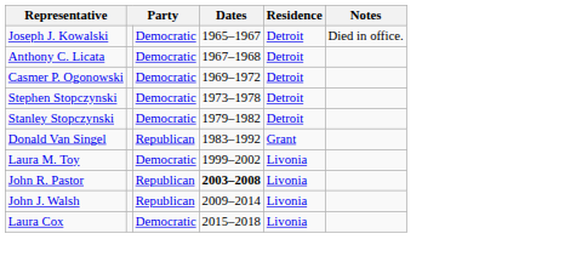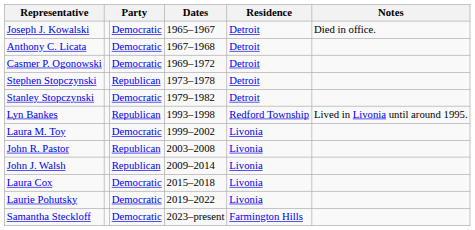 <table class=wikitable>
 <tr valign=bottom>
 <th>Representative</th>
 <th colspan="2">Party</th>
 <th>Dates</th>
 <th>Residence</th>
 <th>Notes</th>
 </tr>
 <tr>
 <td><a href='#'>Joseph J. Kowalski</a></td>
 <td bgcolor=></td>
 <td><a href='#'>Democratic</a></td>
 <td>1965–1967</td>
 <td><a href='#'>Detroit</a></td>
 <td>Died in office.</td>
 </tr>
 <tr>
 <td><a href='#'>Anthony C. Licata</a></td>
 <td bgcolor=></td>
 <td><a href='#'>Democratic</a></td>
 <td>1967–1968</td>
 <td><a href='#'>Detroit</a></td>
 <td></td>
 </tr>
 <tr>
 <td><a href='#'>Casmer P. Ogonowski</a></td>
 <td bgcolor=></td>
 <td><a href='#'>Democratic</a></td>
 <td>1969–1972</td>
 <td><a href='#'>Detroit</a></td>
 <td></td>
 </tr>
 <tr>
 <td><a href='#'>Stephen Stopczynski</a></td>
 <td bgcolor=></td>
-<td><a href='#'>Democratic</a></td>
+<td><a href='#'>Republican</a></td>
 <td>1973–1978</td>
 <td><a href='#'>Detroit</a></td>
 <td></td>
 </tr>
 <tr>
 <td><a href='#'>Stanley Stopczynski</a></td>
 <td bgcolor=></td>
 <td><a href='#'>Democratic</a></td>
 <td>1979–1982</td>
 <td><a href='#'>Detroit</a></td>
 <td></td>
 </tr>
 <tr>
-<td><a href='#'>Donald Van Singel</a></td>
+<td><a href='#'>Lyn Bankes</a></td>
 <td bgcolor=></td>
 <td><a href='#'>Republican</a></td>
-<td>1983–1992</td>
-<td><a href='#'>Grant</a></td>
-<td></td>
+<td>1993–1998</td>
+<td><a href='#'>Redford Township</a></td>
+<td>Lived in <a href='#'>Livonia</a> until around 1995.</td>
 </tr>
 <tr>
 <td><a href='#'>Laura M. Toy</a></td>
 <td bgcolor=></td>
 <td><a href='#'>Democratic</a></td>
 <td>1999–2002</td>
 <td><a href='#'>Livonia</a></td>
 <td></td>
 </tr>
 <tr>
 <td><a href='#'>John R. Pastor</a></td>
 <td bgcolor=></td>
 <td><a href='#'>Republican</a></td>
-<td><strong>2003–2008</strong></td>
+<td>2003–2008</td>
 <td><a href='#'>Livonia</a></td>
 <td></td>
 </tr>
 <tr>
 <td><a href='#'>John J. Walsh</a></td>
 <td bgcolor=></td>
 <td><a href='#'>Republican</a></td>
 <td>2009–2014</td>
 <td><a href='#'>Livonia</a></td>
 <td></td>
 </tr>
 <tr>
 <td><a href='#'>Laura Cox</a></td>
 <td bgcolor=></td>
 <td><a href='#'>Democratic</a></td>
 <td>2015–2018</td>
 <td><a href='#'>Livonia</a></td>
 <td></td>
 </tr>
+<tr>
+<td><a href='#'>Laurie Pohutsky</a></td>
+<td bgcolor=></td>
+<td><a href='#'>Democratic</a></td>
+<td>2019–2022</td>
+<td><a href='#'>Livonia</a></td>
+<td></td>
+</tr>
+<tr>
+<td><a href='#'>Samantha Steckloff</a></td>
+<td bgcolor=></td>
+<td><a href='#'>Democratic</a></td>
+<td>2023–present</td>
+<td><a href='#'>Farmington Hills</a></td>
+<td></td>
+</tr>
 </table>
